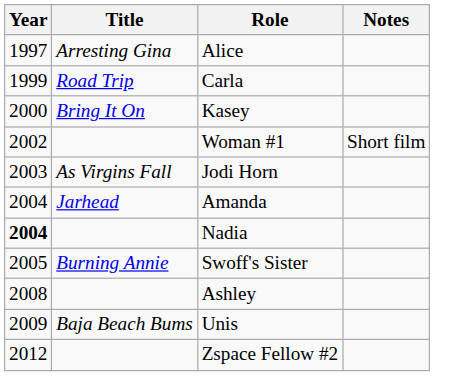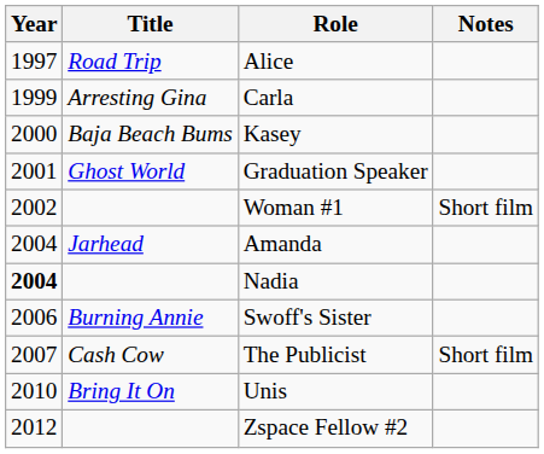 <table class="wikitable sortable">
 <tr>
 <th>Year</th>
 <th>Title</th>
 <th>Role</th>
 <th class="unsortable">Notes</th>
 </tr>
 <tr>
 <td>1997</td>
-<td><em>Arresting Gina</em></td>
+<td><em><a href='#'>Road Trip</a></em></td>
 <td>Alice</td>
 <td></td>
 </tr>
 <tr>
 <td>1999</td>
-<td><em><a href='#'>Road Trip</a></em></td>
+<td><em>Arresting Gina</em></td>
 <td>Carla</td>
 <td></td>
 </tr>
 <tr>
 <td>2000</td>
-<td><em><a href='#'>Bring It On</a></em></td>
+<td><em>Baja Beach Bums</em></td>
 <td>Kasey</td>
+<td></td>
+</tr>
+<tr>
+<td>2001</td>
+<td><em><a href='#'>Ghost World</a></em></td>
+<td>Graduation Speaker</td>
 <td></td>
 </tr>
 <tr>
 <td>2002</td>
 <td><em></em></td>
 <td>Woman #1</td>
 <td>Short film</td>
-</tr>
-<tr>
-<td>2003</td>
-<td><em>As Virgins Fall</em></td>
-<td>Jodi Horn</td>
-<td></td>
 </tr>
 <tr>
 <td>2004</td>
 <td><em><a href='#'>Jarhead</a></em></td>
 <td>Amanda</td>
 <td></td>
 </tr>
 <tr>
 <td><strong>2004</strong></td>
 <td><em></em></td>
 <td>Nadia</td>
 <td></td>
 </tr>
 <tr>
-<td>2005</td>
+<td>2006</td>
 <td><em><a href='#'>Burning Annie</a></em></td>
 <td>Swoff's Sister</td>
 <td></td>
 </tr>
 <tr>
-<td>2008</td>
-<td><em></em></td>
-<td>Ashley</td>
-<td></td>
+<td>2007</td>
+<td><em>Cash Cow</em></td>
+<td>The Publicist</td>
+<td>Short film</td>
 </tr>
 <tr>
-<td>2009</td>
-<td><em>Baja Beach Bums</em></td>
+<td>2010</td>
+<td><em><a href='#'>Bring It On</a></em></td>
 <td>Unis</td>
 <td></td>
 </tr>
 <tr>
 <td>2012</td>
 <td><em></em></td>
 <td>Zspace Fellow #2</td>
 <td></td>
 </tr>
 </table>
